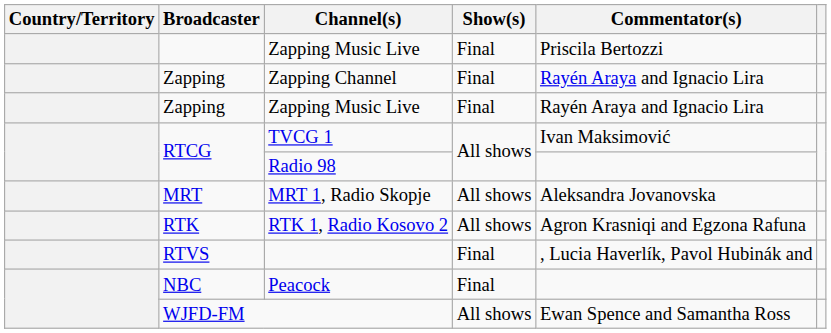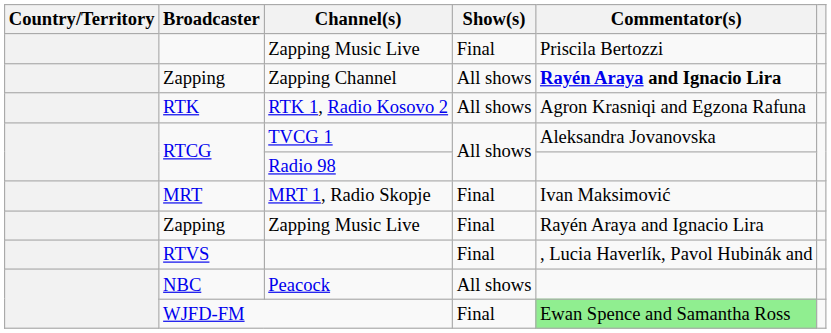 <table class="wikitable plainrowheaders">
 <tr>
 <th scope="col">Country/Territory</th>
 <th scope="col">Broadcaster</th>
 <th scope="col">Channel(s)</th>
 <th scope="col">Show(s)</th>
 <th scope="col">Commentator(s)</th>
 <th scope="col"></th>
 </tr>
 <tr>
 <th scope="row"></th>
 <td></td>
 <td>Zapping Music Live</td>
 <td>Final</td>
 <td>Priscila Bertozzi</td>
 <td></td>
 </tr>
 <tr>
 <th scope="row"></th>
 <td>Zapping</td>
 <td>Zapping Channel</td>
-<td>Final</td>
-<td><a href='#'>Rayén Araya</a> and Ignacio Lira</td>
+<td>All shows</td>
+<td><strong><a href='#'>Rayén Araya</a> and Ignacio Lira</strong></td>
 <td></td>
 </tr>
 <tr>
 <th scope="row"></th>
-<td>Zapping</td>
-<td>Zapping Music Live</td>
-<td>Final</td>
-<td>Rayén Araya and Ignacio Lira</td>
+<td><a href='#'>RTK</a></td>
+<td><a href='#'>RTK 1</a>, <a href='#'>Radio Kosovo 2</a></td>
+<td>All shows</td>
+<td>Agron Krasniqi and Egzona Rafuna</td>
 <td></td>
 </tr>
 <tr>
 <th scope="rowgroup" rowspan="2"></th>
 <td rowspan="2"><a href='#'>RTCG</a></td>
 <td><a href='#'>TVCG 1</a></td>
 <td rowspan="2">All shows</td>
-<td>Ivan Maksimović</td>
+<td>Aleksandra Jovanovska</td>
 <td rowspan="2"></td>
 </tr>
 <tr>
 <td><a href='#'>Radio 98</a></td>
 <td></td>
 </tr>
 <tr>
 <th scope="row"></th>
 <td><a href='#'>MRT</a></td>
 <td><a href='#'>MRT 1</a>, Radio Skopje</td>
-<td>All shows</td>
-<td>Aleksandra Jovanovska</td>
+<td>Final</td>
+<td>Ivan Maksimović</td>
 <td></td>
 </tr>
 <tr>
 <th scope="row"></th>
-<td><a href='#'>RTK</a></td>
-<td><a href='#'>RTK 1</a>, <a href='#'>Radio Kosovo 2</a></td>
-<td>All shows</td>
-<td>Agron Krasniqi and Egzona Rafuna</td>
+<td>Zapping</td>
+<td>Zapping Music Live</td>
+<td>Final</td>
+<td>Rayén Araya and Ignacio Lira</td>
 <td></td>
 </tr>
 <tr>
 <th scope="row"></th>
 <td><a href='#'>RTVS</a></td>
 <td></td>
 <td>Final</td>
 <td>, Lucia Haverlík, Pavol Hubinák and </td>
 <td></td>
 </tr>
 <tr>
 <th rowspan="2" scope="row"></th>
 <td><a href='#'>NBC</a></td>
 <td><a href='#'>Peacock</a></td>
-<td>Final</td>
+<td>All shows</td>
 <td></td>
 <td></td>
 </tr>
 <tr>
 <td colspan="2"><a href='#'>WJFD-FM</a></td>
-<td>All shows</td>
-<td>Ewan Spence and Samantha Ross</td>
+<td>Final</td>
+<td style="background: lightgreen;">Ewan Spence and Samantha Ross</td>
 <td></td>
 </tr>
 </table>
